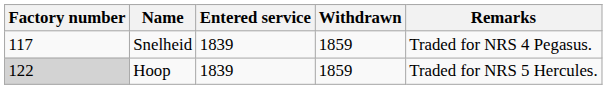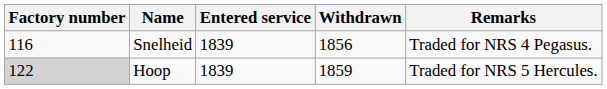 <table class="wikitable" style="float">
 <tr>
 <th>Factory number</th>
 <th>Name</th>
 <th>Entered service</th>
 <th>Withdrawn</th>
 <th>Remarks</th>
 </tr>
 <tr>
-<td>117</td>
+<td>116</td>
 <td>Snelheid</td>
 <td>1839</td>
-<td>1859</td>
+<td>1856</td>
 <td>Traded for NRS 4 Pegasus.</td>
 </tr>
 <tr>
 <td style="background: lightgrey;">122</td>
 <td>Hoop</td>
 <td>1839</td>
 <td>1859</td>
 <td>Traded for NRS 5 Hercules.</td>
 </tr>
 </table>
